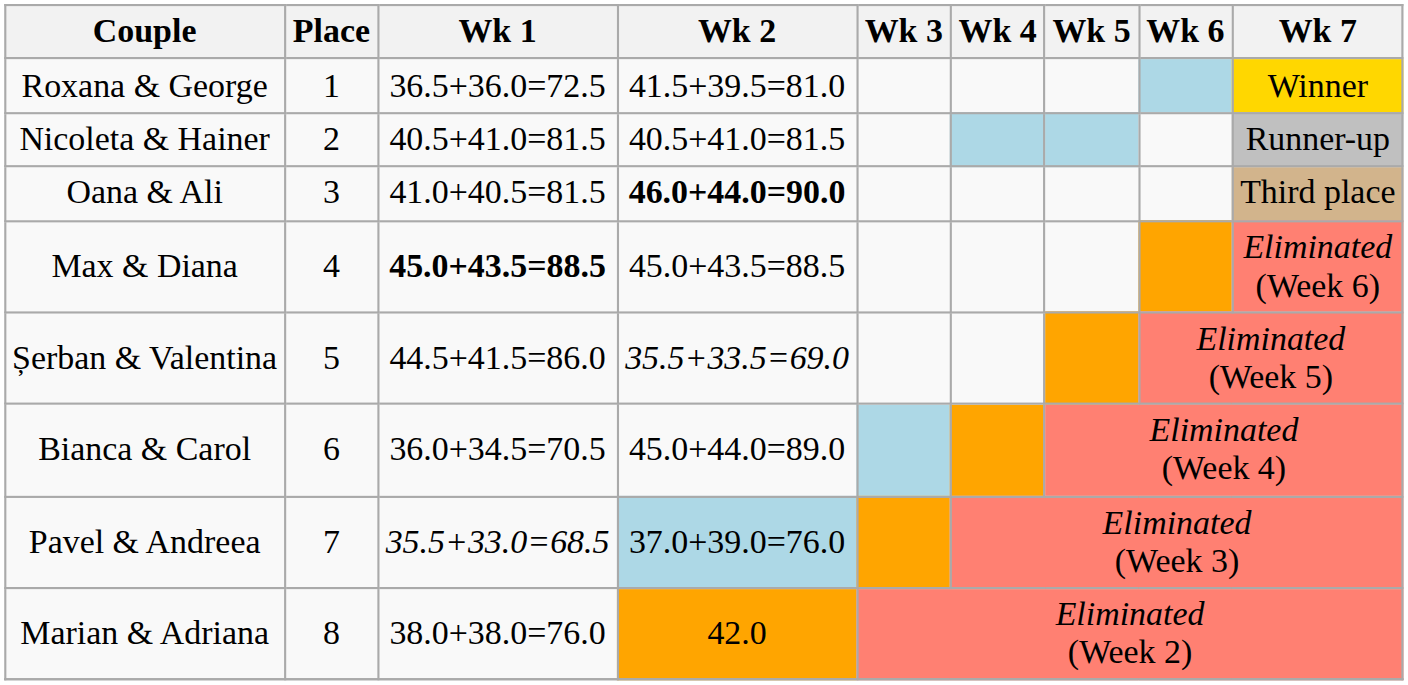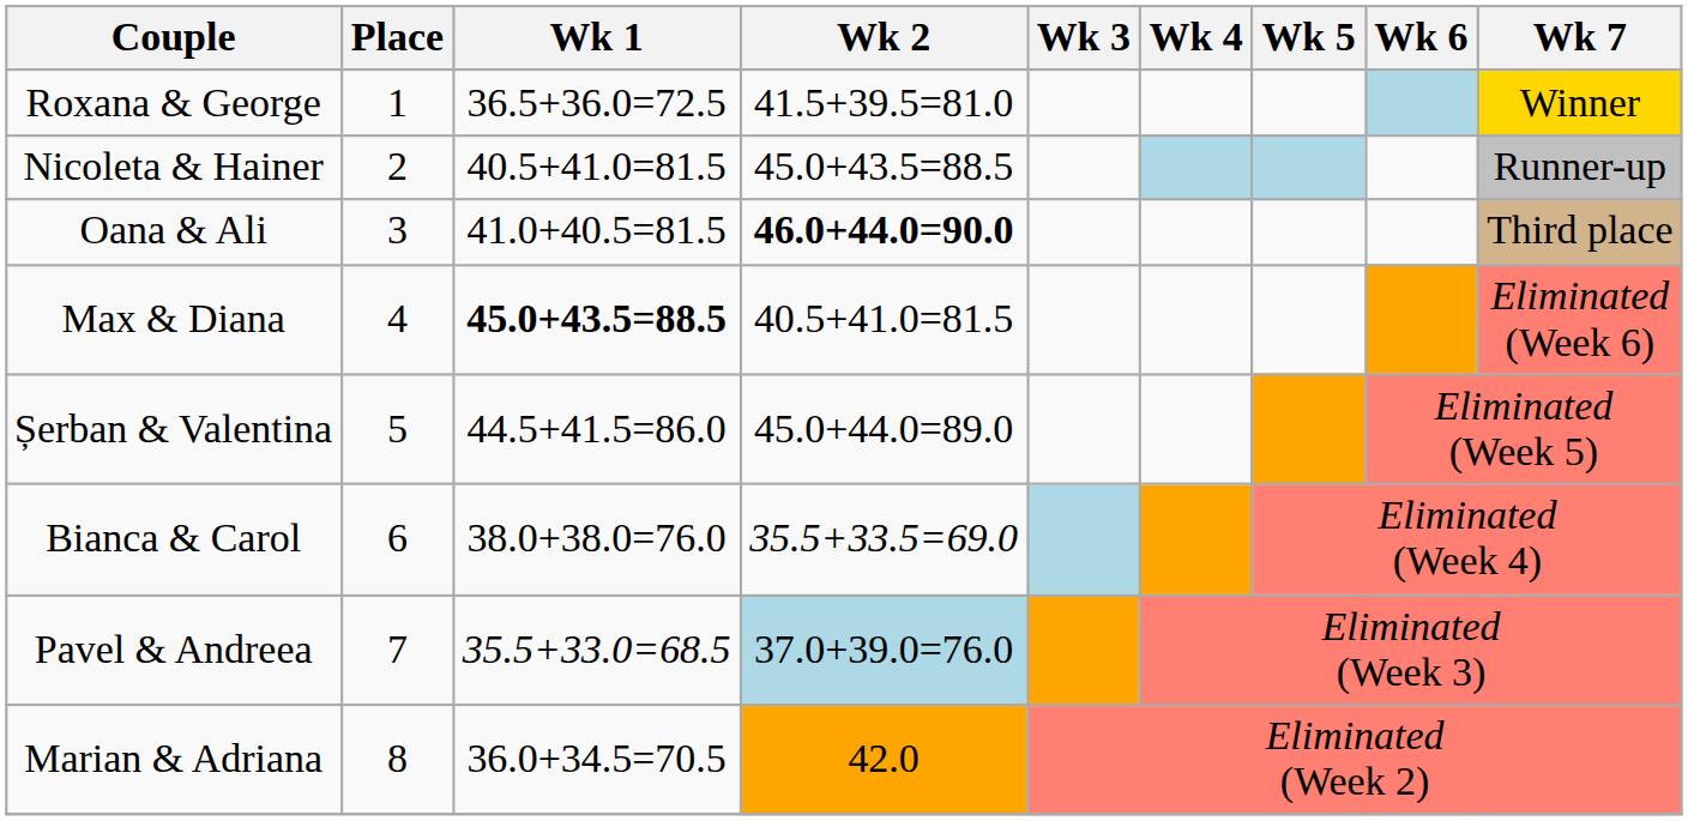 <table class="wikitable sortable"  style="margin:auto; text-align:center; white-space:nowrap; width:1%;">
 <tr>
 <th>Couple</th>
 <th>Place</th>
 <th>Wk 1</th>
 <th>Wk 2</th>
 <th>Wk 3</th>
 <th>Wk 4</th>
 <th>Wk 5</th>
 <th>Wk 6</th>
 <th>Wk 7</th>
 </tr>
 <tr>
 <td><div>Roxana & George</div></td>
 <td>1</td>
 <td>36.5+36.0=72.5</td>
 <td>41.5+39.5=81.0</td>
 <td></td>
 <td></td>
 <td></td>
 <td style="background:lightblue;"></td>
 <td style="background:gold;">Winner</td>
 </tr>
 <tr>
 <td><div>Nicoleta & Hainer</div></td>
 <td>2</td>
 <td>40.5+41.0=81.5</td>
-<td>40.5+41.0=81.5</td>
+<td>45.0+43.5=88.5</td>
 <td></td>
 <td style="background:lightblue;"></td>
 <td style="background:lightblue;"></td>
 <td></td>
 <td style="background:silver;">Runner-up</td>
 </tr>
 <tr>
 <td><div>Oana & Ali</div></td>
 <td>3</td>
 <td>41.0+40.5=81.5</td>
 <td><span><strong>46.0+44.0=90.0</strong></span></td>
 <td></td>
 <td></td>
 <td></td>
 <td></td>
 <td style="background:tan;">Third place</td>
 </tr>
 <tr>
 <td><div>Max & Diana</div></td>
 <td>4</td>
 <td><span><strong>45.0+43.5=88.5</strong></span></td>
-<td>45.0+43.5=88.5</td>
+<td>40.5+41.0=81.5</td>
 <td></td>
 <td></td>
 <td></td>
 <td style="background:orange;"></td>
 <td colspan="2" style="background:#FF8072"><em>Eliminated</em><br>(Week 6)</td>
 </tr>
 <tr>
 <td><div>Șerban & Valentina</div></td>
 <td>5</td>
 <td>44.5+41.5=86.0</td>
-<td><span><em>35.5+33.5=69.0</em></span></td>
+<td>45.0+44.0=89.0</td>
 <td></td>
 <td></td>
 <td style="background:orange;"></td>
 <td colspan="3" style="background:#FF8072"><em>Eliminated</em><br>(Week 5)</td>
 </tr>
 <tr>
 <td><div>Bianca & Carol</div></td>
 <td>6</td>
-<td>36.0+34.5=70.5</td>
-<td>45.0+44.0=89.0</td>
+<td>38.0+38.0=76.0</td>
+<td><span><em>35.5+33.5=69.0</em></span></td>
 <td style="background:lightblue;"></td>
 <td style="background:orange;"></td>
 <td colspan="4" style="background:#FF8072"><em>Eliminated</em><br>(Week 4)</td>
 </tr>
 <tr>
 <td><div>Pavel & Andreea</div></td>
 <td>7</td>
 <td><span><em>35.5+33.0=68.5</em></span></td>
 <td style="background:lightblue;">37.0+39.0=76.0</td>
 <td style="background:orange;"></td>
 <td colspan="5" style="background:#FF8072"><em>Eliminated</em><br>(Week 3)</td>
 </tr>
 <tr>
 <td><div>Marian & Adriana</div></td>
 <td>8</td>
-<td>38.0+38.0=76.0</td>
+<td>36.0+34.5=70.5</td>
 <td style="background:orange;">42.0</td>
 <td colspan="6" style="background:#FF8072"><em>Eliminated</em><br>(Week 2)</td>
 </tr>
 <tr>
 </tr>
 </table>
